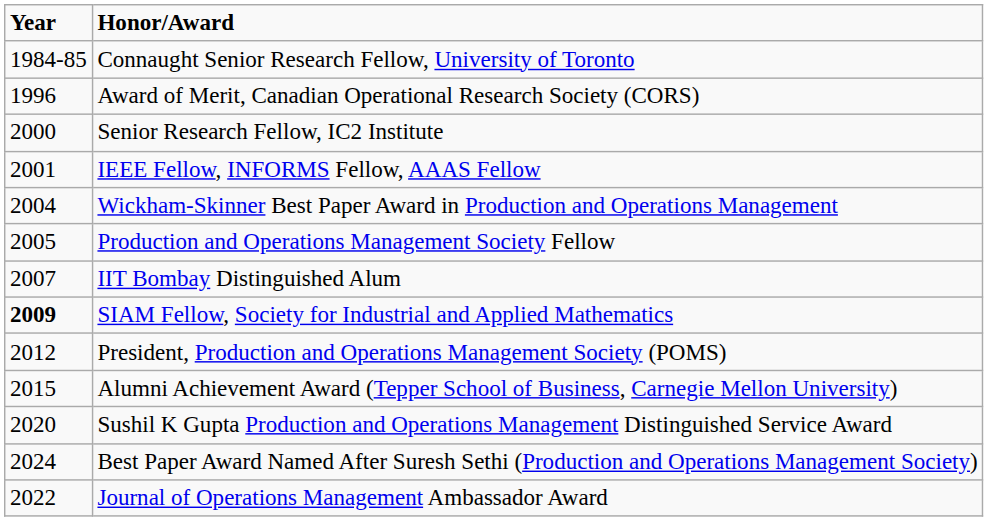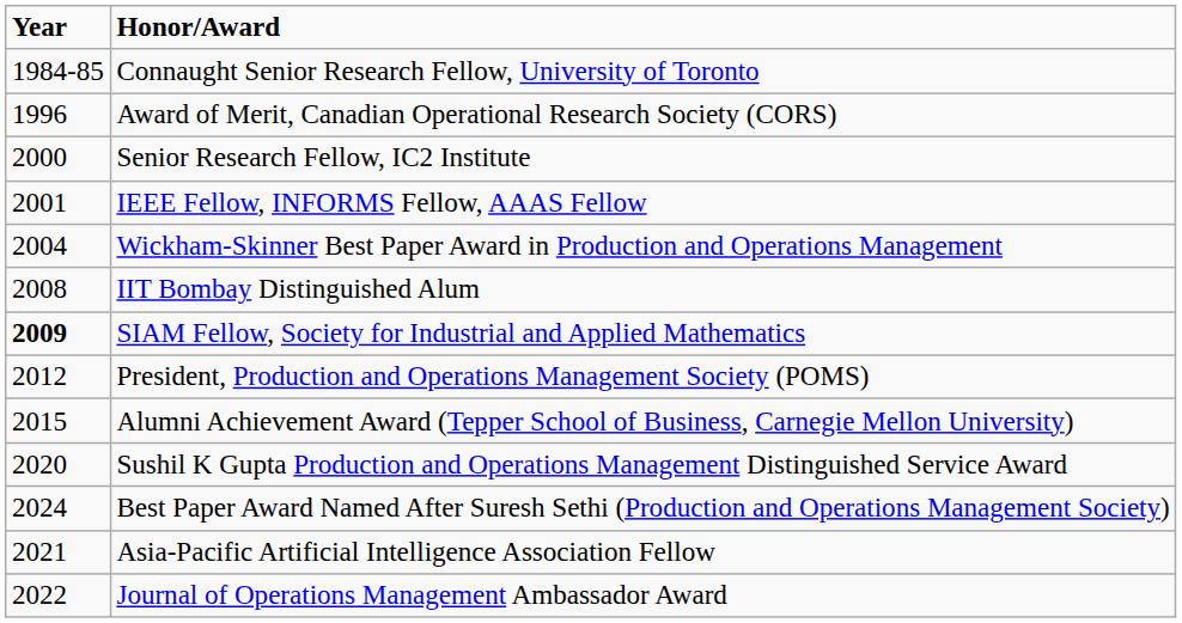 <table class="wikitable sortable">
 <tr>
 <td><strong>Year</strong></td>
 <td><strong>Honor/Award</strong></td>
 </tr>
 <tr>
 <td>1984-85</td>
 <td>Connaught Senior Research Fellow, <a href='#'>University of Toronto</a></td>
 </tr>
 <tr>
 <td>1996</td>
 <td>Award of Merit, Canadian Operational Research Society (CORS)</td>
 </tr>
 <tr>
 <td>2000</td>
 <td>Senior Research Fellow, IC2 Institute</td>
 </tr>
 <tr>
 <td>2001</td>
 <td><a href='#'>IEEE Fellow</a>, <a href='#'>INFORMS</a> Fellow, <a href='#'>AAAS Fellow</a></td>
 </tr>
 <tr>
 <td>2004</td>
 <td><a href='#'>Wickham-Skinner</a> Best Paper Award in <a href='#'>Production and Operations Management</a></td>
 </tr>
 <tr>
-<td>2005</td>
-<td><a href='#'>Production and Operations Management Society</a> Fellow</td>
-</tr>
-<tr>
-<td>2007</td>
+<td>2008</td>
 <td><a href='#'>IIT Bombay</a> Distinguished Alum</td>
 </tr>
 <tr>
 <td><strong>2009</strong></td>
 <td><a href='#'>SIAM Fellow</a>, <a href='#'>Society for Industrial and Applied Mathematics</a></td>
 </tr>
 <tr>
 <td>2012</td>
 <td>President, <a href='#'>Production and Operations Management Society</a> (POMS)</td>
 </tr>
 <tr>
 <td>2015</td>
 <td>Alumni Achievement Award (<a href='#'>Tepper School of Business</a>, <a href='#'>Carnegie Mellon University</a>)</td>
 </tr>
 <tr>
 <td>2020</td>
 <td>Sushil K Gupta <a href='#'>Production and Operations Management</a> Distinguished Service Award</td>
 </tr>
 <tr>
 <td>2024</td>
 <td>Best Paper Award Named After Suresh Sethi (<a href='#'>Production and Operations Management Society</a>)</td>
 </tr>
 <tr>
+<td>2021</td>
+<td>Asia-Pacific Artificial Intelligence Association Fellow</td>
+</tr>
+<tr>
 <td>2022</td>
 <td><a href='#'>Journal of Operations Management</a> Ambassador Award</td>
 </tr>
 </table>
